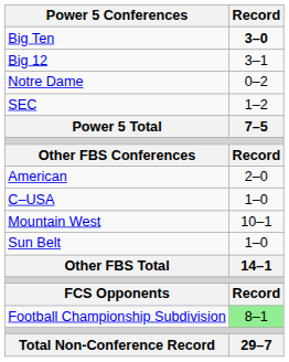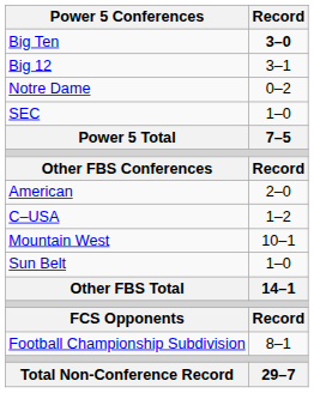 <table class="wikitable">
 <tr>
 <th>Power 5 Conferences</th>
 <th>Record</th>
 </tr>
 <tr>
 <td><a href='#'>Big Ten</a></td>
 <td align=center><strong>3–0</strong></td>
 </tr>
 <tr>
 <td><a href='#'>Big 12</a></td>
 <td align=center>3–1</td>
 </tr>
 <tr>
 <td><a href='#'>Notre Dame</a></td>
 <td align=center>0–2</td>
 </tr>
 <tr>
 <td><a href='#'>SEC</a></td>
-<td align=center>1–2</td>
+<td align=center>1–0</td>
 </tr>
 <tr>
 <th>Power 5 Total</th>
 <th>7–5</th>
 </tr>
 <tr>
 <th colspan="2" style="background:lightgrey;"></th>
 </tr>
 <tr>
 <th>Other FBS Conferences</th>
 <th>Record</th>
 </tr>
 <tr>
 <td><a href='#'>American</a></td>
 <td align=center>2–0</td>
 </tr>
 <tr>
 <td><a href='#'>C–USA</a></td>
-<td align=center>1–0</td>
+<td align=center>1–2</td>
 </tr>
 <tr>
 <td><a href='#'>Mountain West</a></td>
 <td align=center>10–1</td>
 </tr>
 <tr>
 <td><a href='#'>Sun Belt</a></td>
 <td align=center>1–0</td>
 </tr>
 <tr>
 <th>Other FBS Total</th>
 <th>14–1</th>
 </tr>
 <tr>
 <th colspan="2" style="background:lightgrey;"></th>
 </tr>
 <tr>
 <th>FCS Opponents</th>
 <th>Record</th>
 </tr>
 <tr>
 <td><a href='#'>Football Championship Subdivision</a></td>
-<td align=center style="background: lightgreen;">8–1</td>
+<td align=center>8–1</td>
 </tr>
 <tr>
 <th colspan="2" style="background:lightgrey;"></th>
 </tr>
 <tr>
 <th>Total Non-Conference Record</th>
 <th>29–7</th>
 </tr>
 </table>
